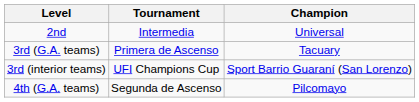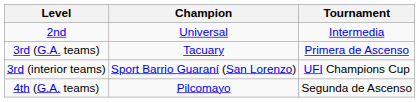 <table class="wikitable" style="text-align:center">
 <tr>
 <th>Level</th>
+<th>Champion</th>
 <th>Tournament</th>
-<th>Champion</th>
 </tr>
 <tr>
 <td><a href='#'>2nd</a></td>
+<td><a href='#'>Universal</a></td>
 <td><a href='#'>Intermedia</a></td>
-<td><a href='#'>Universal</a></td>
 </tr>
 <tr>
 <td><a href='#'>3rd</a> (<a href='#'>G.A.</a> teams)</td>
+<td><a href='#'>Tacuary</a></td>
 <td><a href='#'>Primera de Ascenso</a></td>
-<td><a href='#'>Tacuary</a></td>
 </tr>
 <tr>
 <td><a href='#'>3rd</a> (interior teams)</td>
+<td><a href='#'>Sport Barrio Guaraní</a> (<a href='#'>San Lorenzo</a>)</td>
 <td><a href='#'>UFI</a> Champions Cup</td>
-<td><a href='#'>Sport Barrio Guaraní</a> (<a href='#'>San Lorenzo</a>)</td>
 </tr>
 <tr>
 <td><a href='#'>4th</a> (<a href='#'>G.A.</a> teams)</td>
+<td><a href='#'>Pilcomayo</a></td>
 <td>Segunda de Ascenso</td>
-<td><a href='#'>Pilcomayo</a></td>
 </tr>
 </table>
